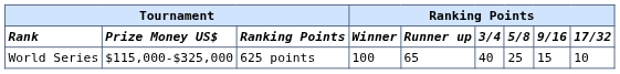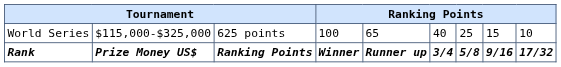 <table cellpadding="3" cellspacing="4" border="1" style="border:#435877 solid 1px; border-collapse: collapse;">
 <tr bgcolor="#d1e4fd">
 <th colspan=3>Tournament</th>
 <th colspan=6>Ranking Points</th>
+</tr>
+<tr>
+<td>World Series</td>
+<td>$115,000-$325,000</td>
+<td>625 points</td>
+<td>100</td>
+<td>65</td>
+<td>40</td>
+<td>25</td>
+<td>15</td>
+<td>10</td>
 </tr>
 <tr>
 <td><strong><em>Rank</em></strong></td>
 <td><strong><em>Prize Money US$</em></strong></td>
 <td><strong><em>Ranking Points</em></strong></td>
 <td><strong><em>Winner</em></strong></td>
 <td><strong><em>Runner up</em></strong></td>
 <td><strong><em>3/4</em></strong></td>
 <td><strong><em>5/8</em></strong></td>
 <td><strong><em>9/16</em></strong></td>
 <td><strong><em>17/32</em></strong></td>
 </tr>
-<tr>
-<td>World Series</td>
-<td>$115,000-$325,000</td>
-<td>625 points</td>
-<td>100</td>
-<td>65</td>
-<td>40</td>
-<td>25</td>
-<td>15</td>
-<td>10</td>
-</tr>
 </table>
